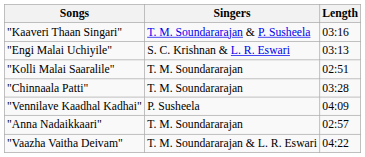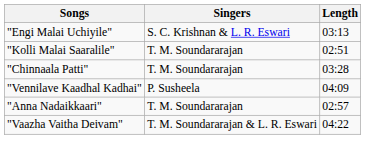 <table class="wikitable">
 <tr>
 <th>Songs</th>
 <th>Singers</th>
 <th>Length</th>
-</tr>
-<tr>
-<td>"Kaaveri Thaan Singari"</td>
-<td><a href='#'>T. M. Soundararajan</a> & <a href='#'>P. Susheela</a></td>
-<td>03:16</td>
 </tr>
 <tr>
 <td>"Engi Malai Uchiyile"</td>
 <td>S. C. Krishnan & <a href='#'>L. R. Eswari</a></td>
 <td>03:13</td>
 </tr>
 <tr>
 <td>"Kolli Malai Saaralile"</td>
 <td>T. M. Soundararajan</td>
 <td>02:51</td>
 </tr>
 <tr>
 <td>"Chinnaala Patti"</td>
 <td>T. M. Soundararajan</td>
 <td>03:28</td>
 </tr>
 <tr>
 <td>"Vennilave Kaadhal Kadhai"</td>
 <td>P. Susheela</td>
 <td>04:09</td>
 </tr>
 <tr>
 <td>"Anna Nadaikkaari"</td>
 <td>T. M. Soundararajan</td>
 <td>02:57</td>
 </tr>
 <tr>
 <td>"Vaazha Vaitha Deivam"</td>
 <td>T. M. Soundararajan & L. R. Eswari</td>
 <td>04:22</td>
 </tr>
 </table>
